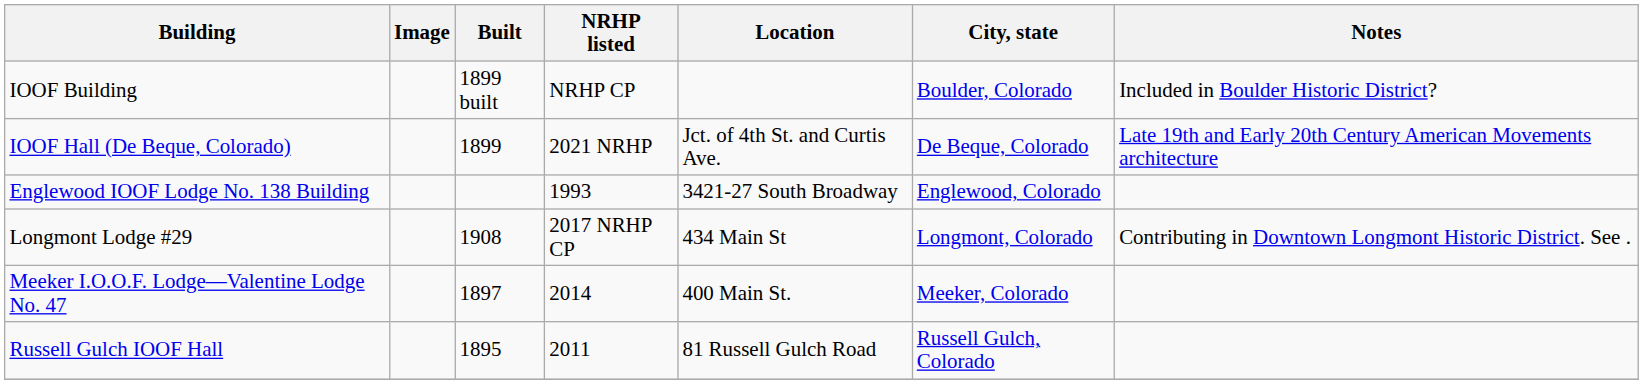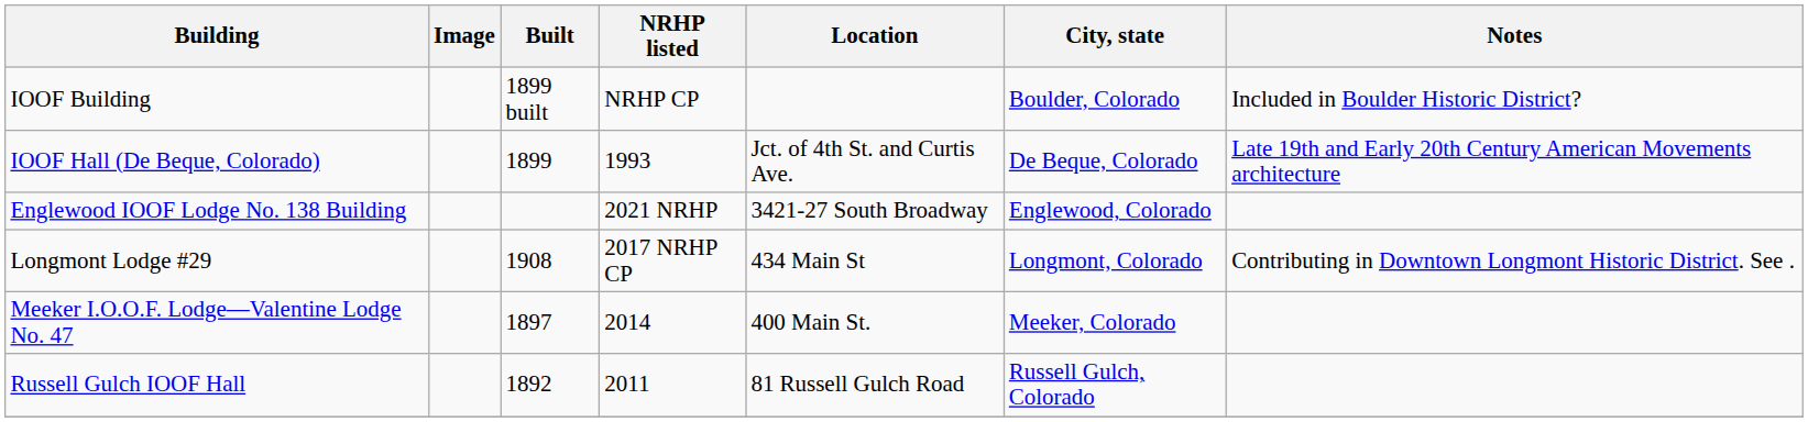 <table class="wikitable sortable">
 <tr>
 <th>Building<br></th>
 <th class="unsortable">Image</th>
 <th>Built</th>
 <th>NRHP<br>listed</th>
 <th>Location</th>
 <th>City, state</th>
 <th class="unsortable">Notes</th>
 </tr>
 <tr>
 <td>IOOF Building</td>
 <td></td>
 <td>1899 built</td>
 <td>NRHP CP</td>
 <td></td>
 <td><a href='#'>Boulder, Colorado</a></td>
 <td>Included in <a href='#'>Boulder Historic District</a>?</td>
 </tr>
 <tr>
 <td><a href='#'>IOOF Hall (De Beque, Colorado)</a></td>
 <td></td>
 <td>1899</td>
-<td>2021 NRHP</td>
+<td>1993</td>
 <td>Jct. of 4th St. and Curtis Ave.<br><small></small></td>
 <td><a href='#'>De Beque, Colorado</a></td>
 <td><a href='#'>Late 19th and Early 20th Century American Movements architecture</a></td>
 </tr>
 <tr>
 <td><a href='#'>Englewood IOOF Lodge No. 138 Building</a></td>
 <td></td>
 <td></td>
-<td>1993</td>
+<td>2021 NRHP</td>
 <td>3421-27 South Broadway<br></td>
 <td><a href='#'>Englewood, Colorado</a></td>
 <td></td>
 </tr>
 <tr>
 <td>Longmont Lodge #29</td>
 <td></td>
 <td>1908</td>
 <td>2017 NRHP CP</td>
 <td>434 Main St</td>
 <td><a href='#'>Longmont, Colorado</a></td>
 <td>Contributing in <a href='#'>Downtown Longmont Historic District</a>. See .</td>
 </tr>
 <tr>
 <td><a href='#'>Meeker I.O.O.F. Lodge—Valentine Lodge No. 47</a></td>
 <td></td>
 <td>1897</td>
 <td>2014</td>
 <td>400 Main St.<br><small></small></td>
 <td><a href='#'>Meeker, Colorado</a></td>
 <td></td>
 </tr>
 <tr>
 <td><a href='#'>Russell Gulch IOOF Hall</a></td>
 <td></td>
-<td>1895</td>
+<td>1892</td>
 <td>2011</td>
 <td>81 Russell Gulch Road<br><small></small></td>
 <td><a href='#'>Russell Gulch, Colorado</a></td>
 <td></td>
 </tr>
 <tr>
 </tr>
 </table>
